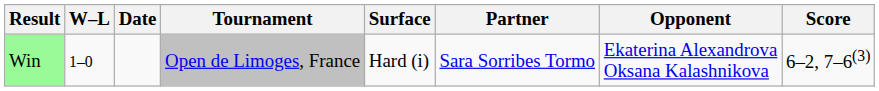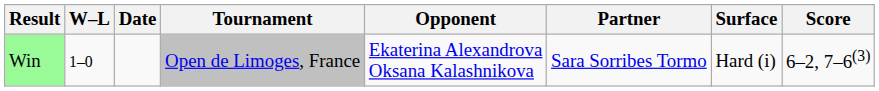 <table class="sortable wikitable">
 <tr>
 <th>Result</th>
 <th class="unsortable">W–L</th>
 <th>Date</th>
 <th>Tournament</th>
+<th>Opponent</th>
+<th>Partner</th>
 <th>Surface</th>
-<th>Partner</th>
-<th>Opponent</th>
 <th class="unsortable">Score</th>
 </tr>
 <tr>
 <td bgcolor=98FB98>Win</td>
 <td><small>1–0</small></td>
 <td><a href='#'></a></td>
 <td bgcolor=silver><a href='#'>Open de Limoges</a>, France</td>
+<td> <a href='#'>Ekaterina Alexandrova</a><br> <a href='#'>Oksana Kalashnikova</a></td>
+<td> <a href='#'>Sara Sorribes Tormo</a></td>
 <td>Hard (i)</td>
-<td> <a href='#'>Sara Sorribes Tormo</a></td>
-<td> <a href='#'>Ekaterina Alexandrova</a><br> <a href='#'>Oksana Kalashnikova</a></td>
 <td>6–2, 7–6<sup>(3)</sup></td>
 </tr>
 </table>
